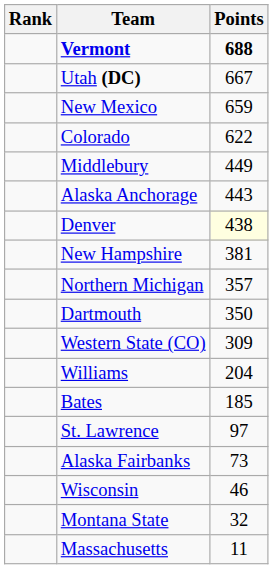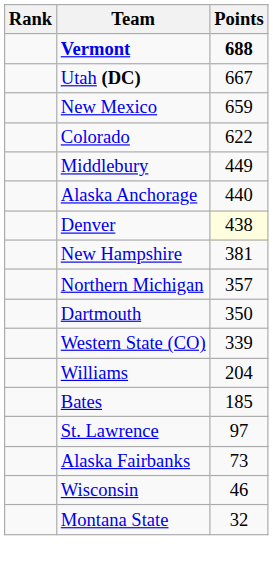 <table class="wikitable sortable" style="text-align:center">
 <tr>
 <th>Rank</th>
 <th>Team</th>
 <th>Points</th>
 </tr>
 <tr>
 <td></td>
 <td align=left><strong><a href='#'>Vermont</a></strong></td>
 <td><strong>688</strong></td>
 </tr>
 <tr>
 <td></td>
 <td align=left><a href='#'>Utah</a> <strong>(DC)</strong></td>
 <td>667</td>
 </tr>
 <tr>
 <td></td>
 <td align=left><a href='#'>New Mexico</a></td>
 <td>659</td>
 </tr>
 <tr>
 <td></td>
 <td align=left><a href='#'>Colorado</a></td>
 <td>622</td>
 </tr>
 <tr>
 <td></td>
 <td align=left><a href='#'>Middlebury</a></td>
 <td>449</td>
 </tr>
 <tr>
 <td></td>
 <td align=left><a href='#'>Alaska Anchorage</a></td>
-<td>443</td>
+<td>440</td>
 </tr>
 <tr>
 <td></td>
 <td align=left><a href='#'>Denver</a></td>
 <td style="background: lightyellow;">438</td>
 </tr>
 <tr>
 <td></td>
 <td align=left><a href='#'>New Hampshire</a></td>
 <td>381</td>
 </tr>
 <tr>
 <td></td>
 <td align=left><a href='#'>Northern Michigan</a></td>
 <td>357</td>
 </tr>
 <tr>
 <td></td>
 <td align=left><a href='#'>Dartmouth</a></td>
 <td>350</td>
 </tr>
 <tr>
 <td></td>
 <td align=left><a href='#'>Western State (CO)</a></td>
-<td>309</td>
+<td>339</td>
 </tr>
 <tr>
 <td></td>
 <td align=left><a href='#'>Williams</a></td>
 <td>204</td>
 </tr>
 <tr>
 <td></td>
 <td align=left><a href='#'>Bates</a></td>
 <td>185</td>
 </tr>
 <tr>
 <td></td>
 <td align=left><a href='#'>St. Lawrence</a></td>
 <td>97</td>
 </tr>
 <tr>
 <td></td>
 <td align=left><a href='#'>Alaska Fairbanks</a></td>
 <td>73</td>
 </tr>
 <tr>
 <td></td>
 <td align=left><a href='#'>Wisconsin</a></td>
 <td>46</td>
 </tr>
 <tr>
 <td></td>
 <td align=left><a href='#'>Montana State</a></td>
 <td>32</td>
 </tr>
-<tr>
-<td></td>
-<td align=left><a href='#'>Massachusetts</a></td>
-<td>11</td>
-</tr>
 </table>
